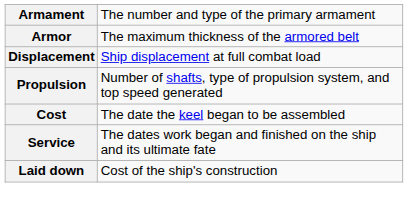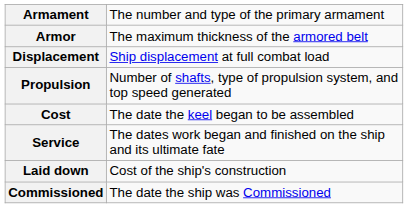 <table class="wikitable plainrowheaders" style="float: right; margin: 0 0 0 1em; max-width: 30em;">
 <tr>
 <th scope="row">Armament</th>
 <td>The number and type of the primary armament</td>
 </tr>
 <tr>
 <th scope="row">Armor</th>
 <td>The maximum thickness of the <a href='#'>armored belt</a></td>
 </tr>
 <tr>
 <th scope="row">Displacement</th>
 <td><a href='#'>Ship displacement</a> at full combat load</td>
 </tr>
 <tr>
 <th scope="row">Propulsion</th>
 <td>Number of <a href='#'>shafts</a>, type of propulsion system, and top speed generated</td>
 </tr>
 <tr>
 <th scope="row">Cost</th>
 <td>The date the <a href='#'>keel</a> began to be assembled</td>
 </tr>
 <tr>
 <th scope="row">Service</th>
 <td>The dates work began and finished on the ship and its ultimate fate</td>
 </tr>
 <tr>
 <th scope="row">Laid down</th>
 <td>Cost of the ship's construction</td>
 </tr>
+<tr>
+<th scope="row">Commissioned</th>
+<td>The date the ship was <a href='#'>Commissioned</a></td>
+</tr>
 </table>
